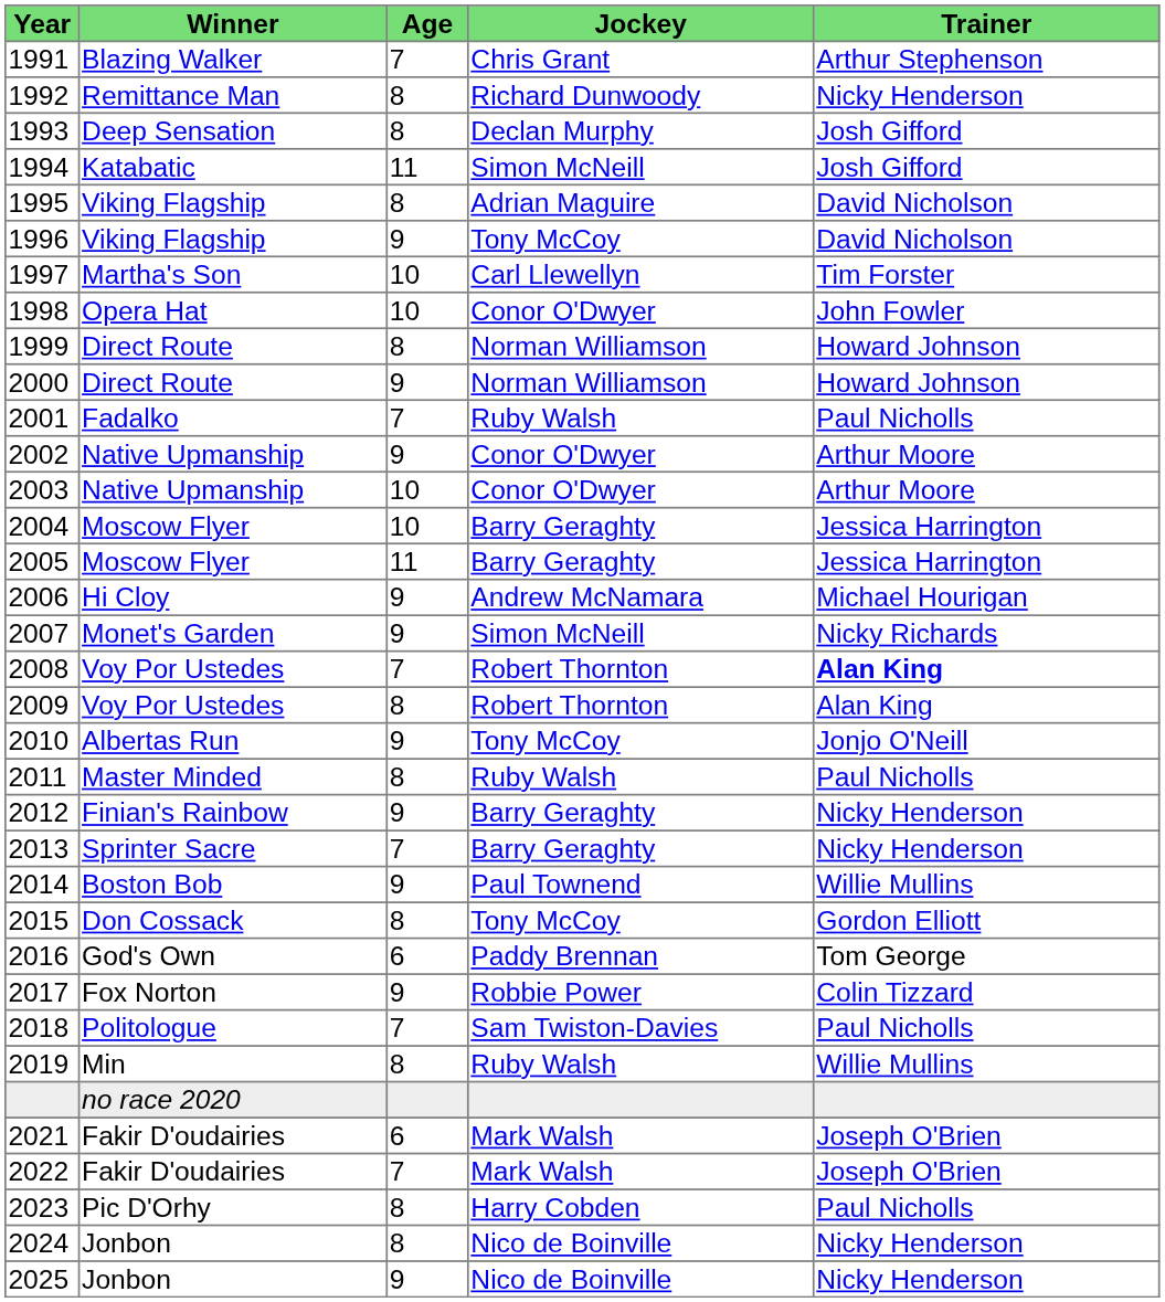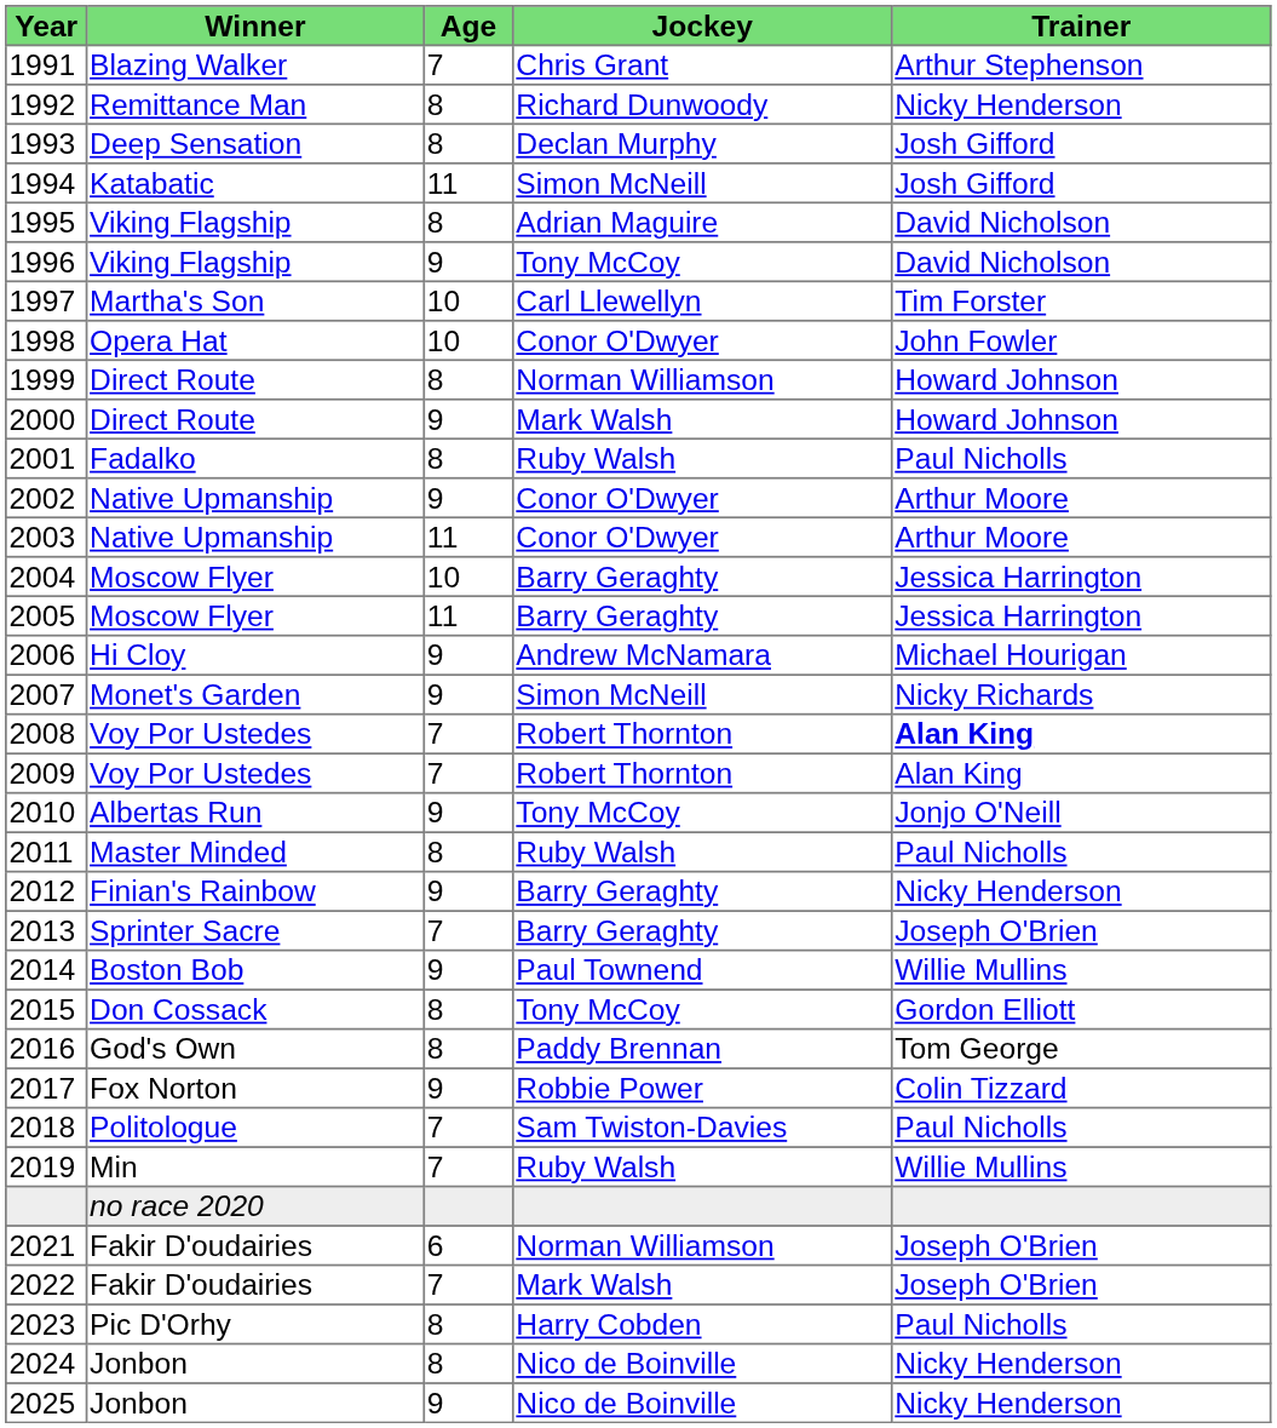 <table class = "sortable" | border="1" style="border-collapse: collapse; font-size:90%">
 <tr bgcolor="#77dd77" align="center">
 <th width="36px"><strong>Year</strong><br></th>
 <th width="160px"><strong>Winner</strong><br></th>
 <th width="40px"><strong>Age</strong><br></th>
 <th width="180px"><strong>Jockey</strong><br></th>
 <th width="180px"><strong>Trainer</strong><br></th>
 </tr>
 <tr>
 <td>1991</td>
 <td><a href='#'>Blazing Walker</a></td>
 <td>7</td>
 <td><a href='#'>Chris Grant</a></td>
 <td><a href='#'>Arthur Stephenson</a></td>
 </tr>
 <tr>
 <td>1992</td>
 <td><a href='#'>Remittance Man</a></td>
 <td>8</td>
 <td><a href='#'>Richard Dunwoody</a></td>
 <td><a href='#'>Nicky Henderson</a></td>
 </tr>
 <tr>
 <td>1993</td>
 <td><a href='#'>Deep Sensation</a></td>
 <td>8</td>
 <td><a href='#'>Declan Murphy</a></td>
 <td><a href='#'>Josh Gifford</a></td>
 </tr>
 <tr>
 <td>1994</td>
 <td><a href='#'>Katabatic</a></td>
 <td>11</td>
 <td><a href='#'>Simon McNeill</a></td>
 <td><a href='#'>Josh Gifford</a></td>
 </tr>
 <tr>
 <td>1995</td>
 <td><a href='#'>Viking Flagship</a></td>
 <td>8</td>
 <td><a href='#'>Adrian Maguire</a></td>
 <td><a href='#'>David Nicholson</a></td>
 </tr>
 <tr>
 <td>1996</td>
 <td><a href='#'>Viking Flagship</a></td>
 <td>9</td>
 <td><a href='#'>Tony McCoy</a></td>
 <td><a href='#'>David Nicholson</a></td>
 </tr>
 <tr>
 <td>1997</td>
 <td><a href='#'>Martha's Son</a></td>
 <td>10</td>
 <td><a href='#'>Carl Llewellyn</a></td>
 <td><a href='#'>Tim Forster</a></td>
 </tr>
 <tr>
 <td>1998</td>
 <td><a href='#'>Opera Hat</a></td>
 <td>10</td>
 <td><a href='#'>Conor O'Dwyer</a></td>
 <td><a href='#'>John Fowler</a></td>
 </tr>
 <tr>
 <td>1999</td>
 <td><a href='#'>Direct Route</a></td>
 <td>8</td>
 <td><a href='#'>Norman Williamson</a></td>
 <td><a href='#'>Howard Johnson</a></td>
 </tr>
 <tr>
 <td>2000</td>
 <td><a href='#'>Direct Route</a></td>
 <td>9</td>
-<td><a href='#'>Norman Williamson</a></td>
+<td><a href='#'>Mark Walsh</a></td>
 <td><a href='#'>Howard Johnson</a></td>
 </tr>
 <tr>
 <td>2001</td>
 <td><a href='#'>Fadalko</a></td>
-<td>7</td>
+<td>8</td>
 <td><a href='#'>Ruby Walsh</a></td>
 <td><a href='#'>Paul Nicholls</a></td>
 </tr>
 <tr>
 <td>2002</td>
 <td><a href='#'>Native Upmanship</a></td>
 <td>9</td>
 <td><a href='#'>Conor O'Dwyer</a></td>
 <td><a href='#'>Arthur Moore</a></td>
 </tr>
 <tr>
 <td>2003</td>
 <td><a href='#'>Native Upmanship</a></td>
-<td>10</td>
+<td>11</td>
 <td><a href='#'>Conor O'Dwyer</a></td>
 <td><a href='#'>Arthur Moore</a></td>
 </tr>
 <tr>
 <td>2004</td>
 <td><a href='#'>Moscow Flyer</a></td>
 <td>10</td>
 <td><a href='#'>Barry Geraghty</a></td>
 <td><a href='#'>Jessica Harrington</a></td>
 </tr>
 <tr>
 <td>2005</td>
 <td><a href='#'>Moscow Flyer</a></td>
 <td>11</td>
 <td><a href='#'>Barry Geraghty</a></td>
 <td><a href='#'>Jessica Harrington</a></td>
 </tr>
 <tr>
 <td>2006</td>
 <td><a href='#'>Hi Cloy</a></td>
 <td>9</td>
 <td><a href='#'>Andrew McNamara</a></td>
 <td><a href='#'>Michael Hourigan</a></td>
 </tr>
 <tr>
 <td>2007</td>
 <td><a href='#'>Monet's Garden</a></td>
 <td>9</td>
 <td><a href='#'>Simon McNeill</a></td>
 <td><a href='#'>Nicky Richards</a></td>
 </tr>
 <tr>
 <td>2008</td>
 <td><a href='#'>Voy Por Ustedes</a></td>
 <td>7</td>
 <td><a href='#'>Robert Thornton</a></td>
 <td><strong><a href='#'>Alan King</a></strong></td>
 </tr>
 <tr>
 <td>2009</td>
 <td><a href='#'>Voy Por Ustedes</a></td>
-<td>8</td>
+<td>7</td>
 <td><a href='#'>Robert Thornton</a></td>
 <td><a href='#'>Alan King</a></td>
 </tr>
 <tr>
 <td>2010</td>
 <td><a href='#'>Albertas Run</a></td>
 <td>9</td>
 <td><a href='#'>Tony McCoy</a></td>
 <td><a href='#'>Jonjo O'Neill</a></td>
 </tr>
 <tr>
 <td>2011</td>
 <td><a href='#'>Master Minded</a></td>
 <td>8</td>
 <td><a href='#'>Ruby Walsh</a></td>
 <td><a href='#'>Paul Nicholls</a></td>
 </tr>
 <tr>
 <td>2012</td>
 <td><a href='#'>Finian's Rainbow</a></td>
 <td>9</td>
 <td><a href='#'>Barry Geraghty</a></td>
 <td><a href='#'>Nicky Henderson</a></td>
 </tr>
 <tr>
 <td>2013</td>
 <td><a href='#'>Sprinter Sacre</a></td>
 <td>7</td>
 <td><a href='#'>Barry Geraghty</a></td>
-<td><a href='#'>Nicky Henderson</a></td>
+<td><a href='#'>Joseph O'Brien</a></td>
 </tr>
 <tr>
 <td>2014</td>
 <td><a href='#'>Boston Bob</a></td>
 <td>9</td>
 <td><a href='#'>Paul Townend</a></td>
 <td><a href='#'>Willie Mullins</a></td>
 </tr>
 <tr>
 <td>2015</td>
 <td><a href='#'>Don Cossack</a></td>
 <td>8</td>
 <td><a href='#'>Tony McCoy</a></td>
 <td><a href='#'>Gordon Elliott</a></td>
 </tr>
 <tr>
 <td>2016</td>
 <td>God's Own</td>
-<td>6</td>
+<td>8</td>
 <td><a href='#'>Paddy Brennan</a></td>
 <td>Tom George</td>
 </tr>
 <tr>
 <td>2017</td>
 <td>Fox Norton</td>
 <td>9</td>
 <td><a href='#'>Robbie Power</a></td>
 <td><a href='#'>Colin Tizzard</a></td>
 </tr>
 <tr>
 <td>2018</td>
 <td><a href='#'>Politologue</a></td>
 <td>7</td>
 <td><a href='#'>Sam Twiston-Davies</a></td>
 <td><a href='#'>Paul Nicholls</a></td>
 </tr>
 <tr>
 <td>2019</td>
 <td>Min</td>
-<td>8</td>
+<td>7</td>
 <td><a href='#'>Ruby Walsh</a></td>
 <td><a href='#'>Willie Mullins</a></td>
 </tr>
 <tr bgcolor="#eeeeee">
 <td data-sort-value="2020"></td>
 <td><em>no race 2020</em> </td>
 <td></td>
 <td></td>
 <td></td>
 </tr>
 <tr>
 <td>2021</td>
 <td>Fakir D'oudairies</td>
 <td>6</td>
-<td><a href='#'>Mark Walsh</a></td>
+<td><a href='#'>Norman Williamson</a></td>
 <td><a href='#'>Joseph O'Brien</a></td>
 </tr>
 <tr>
 <td>2022</td>
 <td>Fakir D'oudairies</td>
 <td>7</td>
 <td><a href='#'>Mark Walsh</a></td>
 <td><a href='#'>Joseph O'Brien</a></td>
 </tr>
 <tr>
 <td>2023</td>
 <td>Pic D'Orhy</td>
 <td>8</td>
 <td><a href='#'>Harry Cobden</a></td>
 <td><a href='#'>Paul Nicholls</a></td>
 </tr>
 <tr>
 <td>2024</td>
 <td>Jonbon</td>
 <td>8</td>
 <td><a href='#'>Nico de Boinville</a></td>
 <td><a href='#'>Nicky Henderson</a></td>
 </tr>
 <tr>
 <td>2025</td>
 <td>Jonbon</td>
 <td>9</td>
 <td><a href='#'>Nico de Boinville</a></td>
 <td><a href='#'>Nicky Henderson</a></td>
 </tr>
 </table>
